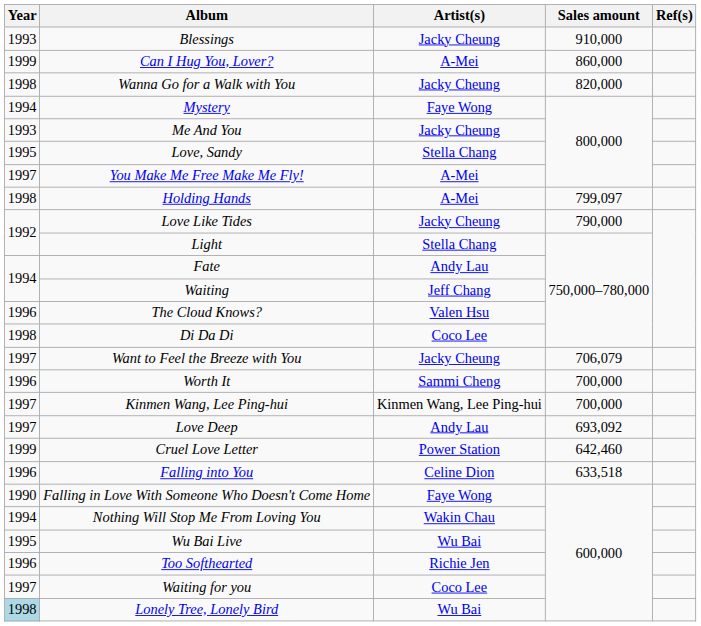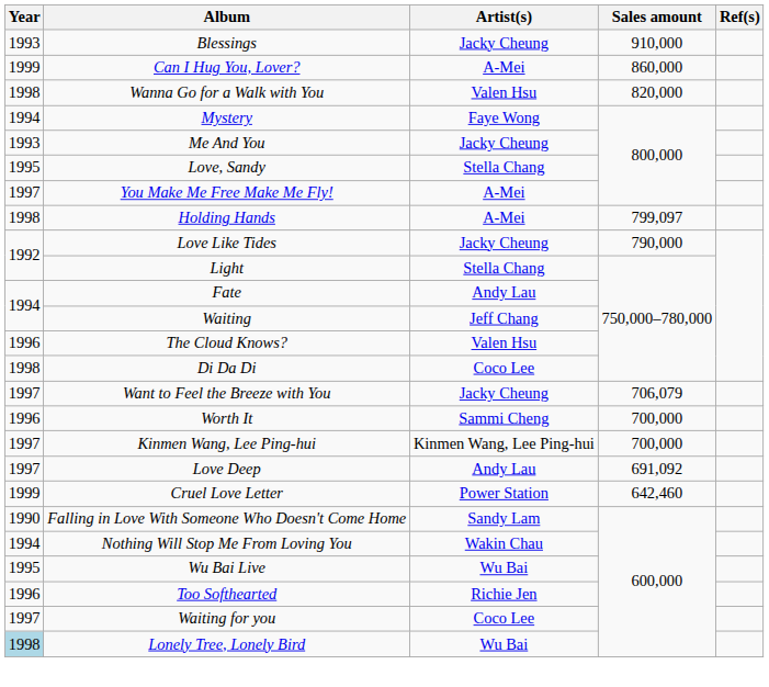 <table class="wikitable sortable" style="text-align:center;">
 <tr>
 <th>Year</th>
 <th>Album</th>
 <th>Artist(s)</th>
 <th>Sales amount</th>
 <th class="unsortable">Ref(s)</th>
 </tr>
 <tr>
 <td>1993</td>
 <td><em>Blessings</em></td>
 <td><a href='#'>Jacky Cheung</a></td>
 <td>910,000</td>
 <td></td>
 </tr>
 <tr>
 <td>1999</td>
 <td><em><a href='#'>Can I Hug You, Lover?</a></em></td>
 <td><a href='#'>A-Mei</a></td>
 <td>860,000</td>
 <td></td>
 </tr>
 <tr>
 <td>1998</td>
 <td><em>Wanna Go for a Walk with You</em></td>
-<td><a href='#'>Jacky Cheung</a></td>
+<td><a href='#'>Valen Hsu</a></td>
 <td>820,000</td>
 <td></td>
 </tr>
 <tr>
 <td>1994</td>
 <td><em><a href='#'>Mystery</a></em></td>
 <td><a href='#'>Faye Wong</a></td>
 <td rowspan="4">800,000</td>
 <td></td>
 </tr>
 <tr>
 <td>1993</td>
 <td><em>Me And You</em></td>
 <td><a href='#'>Jacky Cheung</a></td>
 <td></td>
 </tr>
 <tr>
 <td>1995</td>
 <td><em>Love, Sandy</em></td>
 <td><a href='#'>Stella Chang</a></td>
 <td></td>
 </tr>
 <tr>
 <td>1997</td>
 <td><em><a href='#'>You Make Me Free Make Me Fly!</a></em></td>
 <td><a href='#'>A-Mei</a></td>
 <td></td>
 </tr>
 <tr>
 <td>1998</td>
 <td><em><a href='#'>Holding Hands</a></em></td>
 <td><a href='#'>A-Mei</a></td>
 <td>799,097</td>
 <td></td>
 </tr>
 <tr>
 <td rowspan="2">1992</td>
 <td><em>Love Like Tides</em></td>
 <td><a href='#'>Jacky Cheung</a></td>
 <td>790,000</td>
 <td rowspan="6"></td>
 </tr>
 <tr>
 <td><em>Light</em></td>
 <td><a href='#'>Stella Chang</a></td>
 <td rowspan="5">750,000–780,000</td>
 </tr>
 <tr>
 <td rowspan="2">1994</td>
 <td><em>Fate</em></td>
 <td><a href='#'>Andy Lau</a></td>
 </tr>
 <tr>
 <td><em>Waiting</em></td>
 <td><a href='#'>Jeff Chang</a></td>
 </tr>
 <tr>
 <td>1996</td>
 <td><em>The Cloud Knows?</em></td>
 <td><a href='#'>Valen Hsu</a></td>
 </tr>
 <tr>
 <td>1998</td>
 <td><em>Di Da Di</em></td>
 <td><a href='#'>Coco Lee</a></td>
 </tr>
 <tr>
 <td>1997</td>
 <td><em>Want to Feel the Breeze with You</em></td>
 <td><a href='#'>Jacky Cheung</a></td>
 <td>706,079</td>
 <td></td>
 </tr>
 <tr>
 <td>1996</td>
 <td><em>Worth It</em></td>
 <td><a href='#'>Sammi Cheng</a></td>
 <td>700,000</td>
 <td></td>
 </tr>
 <tr>
 <td>1997</td>
 <td><em>Kinmen Wang, Lee Ping-hui</em></td>
 <td>Kinmen Wang, Lee Ping-hui</td>
 <td>700,000</td>
 <td></td>
 </tr>
 <tr>
 <td>1997</td>
 <td><em>Love Deep</em></td>
 <td><a href='#'>Andy Lau</a></td>
-<td>693,092</td>
+<td>691,092</td>
 <td></td>
 </tr>
 <tr>
 <td>1999</td>
 <td><em>Cruel Love Letter</em></td>
 <td><a href='#'>Power Station</a></td>
 <td>642,460</td>
 <td></td>
 </tr>
 <tr>
-<td>1996</td>
-<td><em><a href='#'>Falling into You</a></em></td>
-<td><a href='#'>Celine Dion</a></td>
-<td>633,518</td>
-<td></td>
-</tr>
-<tr>
 <td>1990</td>
 <td><em>Falling in Love With Someone Who Doesn't Come Home</em></td>
-<td><a href='#'>Faye Wong</a></td>
+<td><a href='#'>Sandy Lam</a></td>
 <td rowspan="6">600,000</td>
 <td></td>
 </tr>
 <tr>
 <td>1994</td>
 <td><em>Nothing Will Stop Me From Loving You</em></td>
 <td><a href='#'>Wakin Chau</a></td>
 <td></td>
 </tr>
 <tr>
 <td>1995</td>
 <td><em>Wu Bai Live</em></td>
 <td><a href='#'>Wu Bai</a></td>
 <td></td>
 </tr>
 <tr>
 <td>1996</td>
 <td><em><a href='#'>Too Softhearted</a></em></td>
 <td><a href='#'>Richie Jen</a></td>
 <td></td>
 </tr>
 <tr>
 <td>1997</td>
 <td><em>Waiting for you</em></td>
 <td><a href='#'>Coco Lee</a></td>
 <td></td>
 </tr>
 <tr>
 <td style="background: lightblue;">1998</td>
 <td><em><a href='#'>Lonely Tree, Lonely Bird</a></em></td>
 <td><a href='#'>Wu Bai</a></td>
 <td></td>
 </tr>
 </table>
